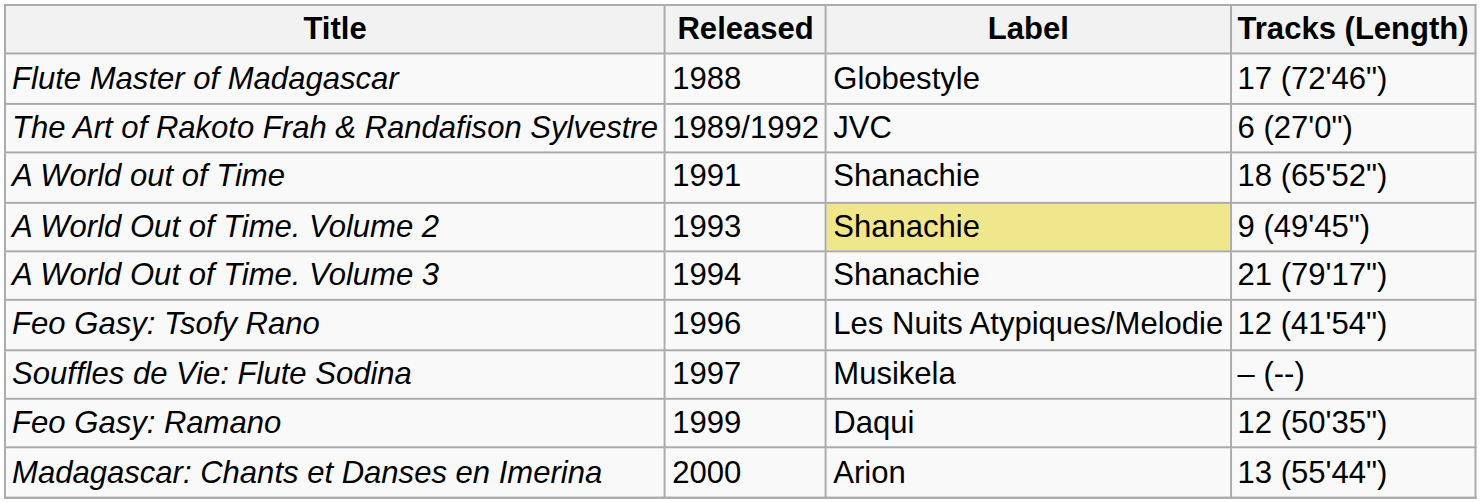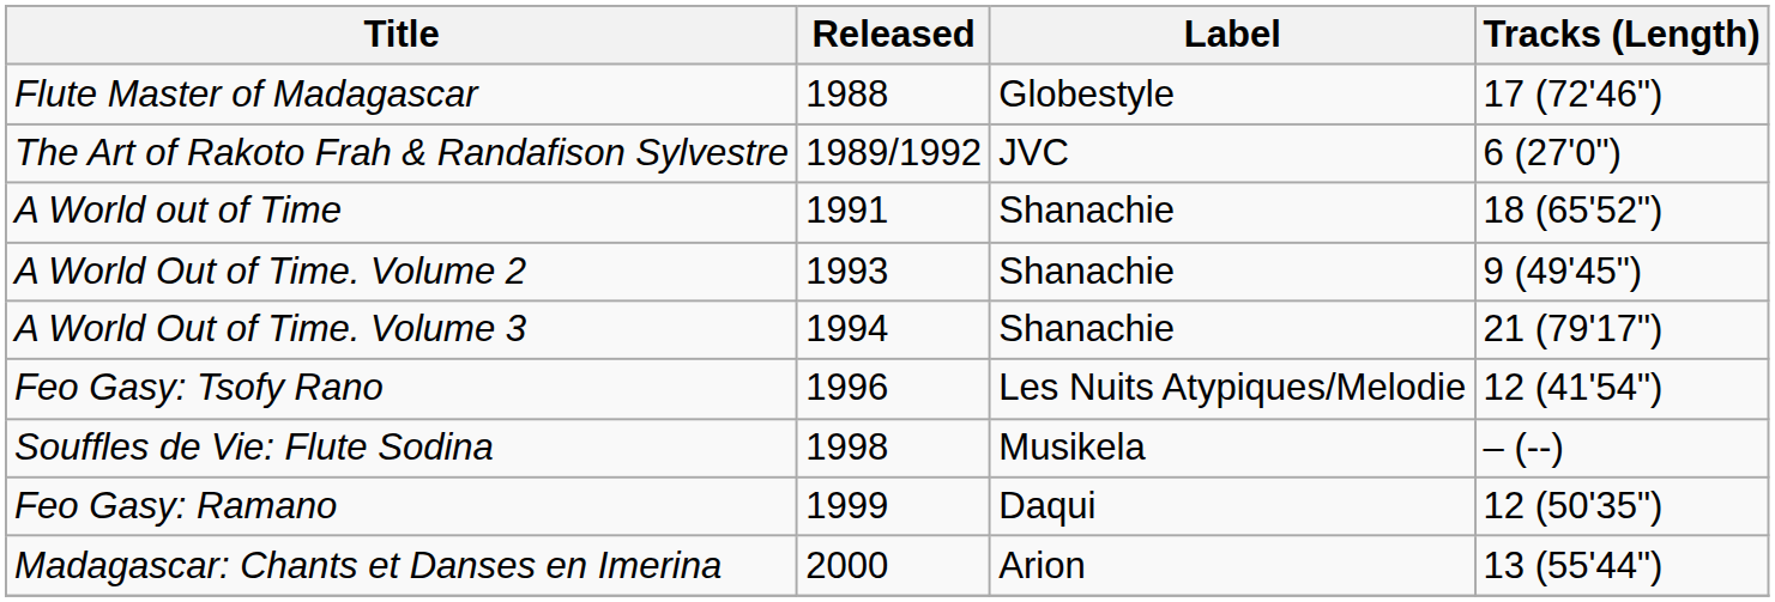 <table class="wikitable">
 <tr>
 <th>Title</th>
 <th>Released</th>
 <th>Label</th>
 <th>Tracks (Length)</th>
 </tr>
 <tr>
 <td><em>Flute Master of Madagascar</em></td>
 <td>1988</td>
 <td>Globestyle</td>
 <td>17 (72'46")</td>
 </tr>
 <tr>
 <td><em>The Art of Rakoto Frah & Randafison Sylvestre</em></td>
 <td>1989/1992</td>
 <td>JVC</td>
 <td>6 (27'0")</td>
 </tr>
 <tr>
 <td><em>A World out of Time</em></td>
 <td>1991</td>
 <td>Shanachie</td>
 <td>18 (65'52")</td>
 </tr>
 <tr>
 <td><em>A World Out of Time. Volume 2</em></td>
 <td>1993</td>
-<td style="background: khaki;">Shanachie</td>
+<td>Shanachie</td>
 <td>9 (49'45")</td>
 </tr>
 <tr>
 <td><em>A World Out of Time. Volume 3</em></td>
 <td>1994</td>
 <td>Shanachie</td>
 <td>21 (79'17")</td>
 </tr>
 <tr>
 <td><em>Feo Gasy: Tsofy Rano</em></td>
 <td>1996</td>
 <td>Les Nuits Atypiques/Melodie</td>
 <td>12 (41'54")</td>
 </tr>
 <tr>
 <td><em>Souffles de Vie: Flute Sodina</em></td>
-<td>1997</td>
+<td>1998</td>
 <td>Musikela</td>
 <td>– (--)</td>
 </tr>
 <tr>
 <td><em>Feo Gasy: Ramano</em></td>
 <td>1999</td>
 <td>Daqui</td>
 <td>12 (50'35")</td>
 </tr>
 <tr>
 <td><em>Madagascar: Chants et Danses en Imerina</em></td>
 <td>2000</td>
 <td>Arion</td>
 <td>13 (55'44")</td>
 </tr>
 <tr>
 </tr>
 </table>
